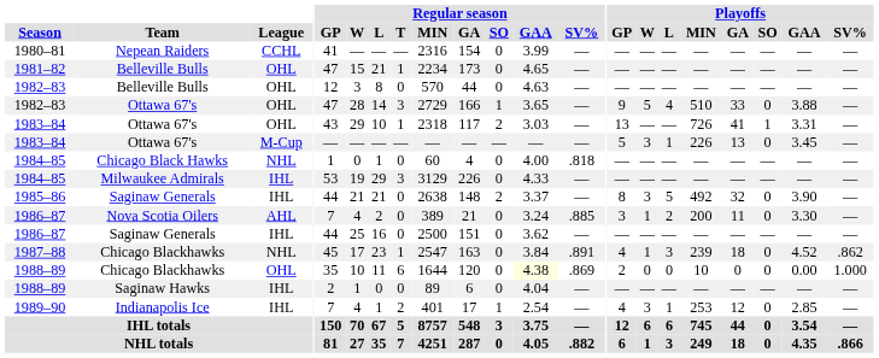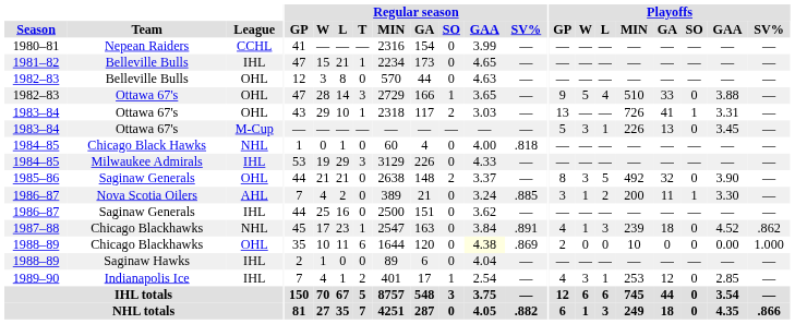 <table border="0" cellpadding="1" cellspacing="0" style="text-align:center; width:75%">
 <tr ALIGN="center" bgcolor="#e0e0e0">
 <th align="center" colspan="3" bgcolor="#ffffff"></th>
 <th align="center" rowspan="99" bgcolor="#ffffff"></th>
 <th align="center" colspan="9" bgcolor="#e0e0e0"><a href='#'>Regular season</a></th>
 <th align="center" rowspan="99" bgcolor="#ffffff"></th>
 <th align="center" colspan="8" bgcolor="#e0e0e0"><a href='#'>Playoffs</a></th>
 </tr>
 <tr ALIGN="center" bgcolor="#e0e0e0">
 <th><a href='#'>Season</a></th>
 <th>Team</th>
 <th>League</th>
 <th>GP</th>
 <th>W</th>
 <th>L</th>
 <th>T</th>
 <th>MIN</th>
 <th>GA</th>
 <th><a href='#'>SO</a></th>
 <th><a href='#'>GAA</a></th>
 <th><a href='#'>SV%</a></th>
 <th>GP</th>
 <th>W</th>
 <th>L</th>
 <th>MIN</th>
 <th>GA</th>
 <th>SO</th>
 <th>GAA</th>
 <th>SV%</th>
 </tr>
 <tr>
 <td>1980–81</td>
 <td><a href='#'>Nepean Raiders</a></td>
 <td><a href='#'>CCHL</a></td>
 <td>41</td>
 <td>—</td>
 <td>—</td>
 <td>—</td>
 <td>2316</td>
 <td>154</td>
 <td>0</td>
 <td>3.99</td>
 <td>—</td>
 <td>—</td>
 <td>—</td>
 <td>—</td>
 <td>—</td>
 <td>—</td>
 <td>—</td>
 <td>—</td>
 <td>—</td>
 </tr>
 <tr bgcolor="#f0f0f0">
 <td><a href='#'>1981–82</a></td>
 <td><a href='#'>Belleville Bulls</a></td>
-<td><a href='#'>OHL</a></td>
+<td>IHL</td>
 <td>47</td>
 <td>15</td>
 <td>21</td>
 <td>1</td>
 <td>2234</td>
 <td>173</td>
 <td>0</td>
 <td>4.65</td>
 <td>—</td>
 <td>—</td>
 <td>—</td>
 <td>—</td>
 <td>—</td>
 <td>—</td>
 <td>—</td>
 <td>—</td>
 <td>—</td>
 </tr>
 <tr>
 <td><a href='#'>1982–83</a></td>
 <td>Belleville Bulls</td>
 <td>OHL</td>
 <td>12</td>
 <td>3</td>
 <td>8</td>
 <td>0</td>
 <td>570</td>
 <td>44</td>
 <td>0</td>
 <td>4.63</td>
 <td>—</td>
 <td>—</td>
 <td>—</td>
 <td>—</td>
 <td>—</td>
 <td>—</td>
 <td>—</td>
 <td>—</td>
 <td>—</td>
 </tr>
 <tr bgcolor="#f0f0f0">
 <td>1982–83</td>
 <td><a href='#'>Ottawa 67's</a></td>
 <td>OHL</td>
 <td>47</td>
 <td>28</td>
 <td>14</td>
 <td>3</td>
 <td>2729</td>
 <td>166</td>
 <td>1</td>
 <td>3.65</td>
 <td>—</td>
 <td>9</td>
 <td>5</td>
 <td>4</td>
 <td>510</td>
 <td>33</td>
 <td>0</td>
 <td>3.88</td>
 <td>—</td>
 </tr>
 <tr>
 <td><a href='#'>1983–84</a></td>
 <td>Ottawa 67's</td>
 <td>OHL</td>
 <td>43</td>
 <td>29</td>
 <td>10</td>
 <td>1</td>
 <td>2318</td>
 <td>117</td>
 <td>2</td>
 <td>3.03</td>
 <td>—</td>
 <td>13</td>
 <td>—</td>
 <td>—</td>
 <td>726</td>
 <td>41</td>
 <td>1</td>
 <td>3.31</td>
 <td>—</td>
 </tr>
 <tr bgcolor="#f0f0f0">
 <td><a href='#'>1983–84</a></td>
 <td>Ottawa 67's</td>
 <td><a href='#'>M-Cup</a></td>
 <td>—</td>
 <td>—</td>
 <td>—</td>
 <td>—</td>
 <td>—</td>
 <td>—</td>
 <td>—</td>
 <td>—</td>
 <td>—</td>
 <td>5</td>
 <td>3</td>
 <td>1</td>
 <td>226</td>
 <td>13</td>
 <td>0</td>
 <td>3.45</td>
 <td>—</td>
 </tr>
 <tr>
 <td><a href='#'>1984–85</a></td>
 <td><a href='#'>Chicago Black Hawks</a></td>
 <td><a href='#'>NHL</a></td>
 <td>1</td>
 <td>0</td>
 <td>1</td>
 <td>0</td>
 <td>60</td>
 <td>4</td>
 <td>0</td>
 <td>4.00</td>
 <td>.818</td>
 <td>—</td>
 <td>—</td>
 <td>—</td>
 <td>—</td>
 <td>—</td>
 <td>—</td>
 <td>—</td>
 <td>—</td>
 </tr>
 <tr bgcolor="#f0f0f0">
 <td><a href='#'>1984–85</a></td>
 <td><a href='#'>Milwaukee Admirals</a></td>
 <td><a href='#'>IHL</a></td>
 <td>53</td>
 <td>19</td>
 <td>29</td>
 <td>3</td>
 <td>3129</td>
 <td>226</td>
 <td>0</td>
 <td>4.33</td>
 <td>—</td>
 <td>—</td>
 <td>—</td>
 <td>—</td>
 <td>—</td>
 <td>—</td>
 <td>—</td>
 <td>—</td>
 <td>—</td>
 </tr>
 <tr>
 <td><a href='#'>1985–86</a></td>
 <td><a href='#'>Saginaw Generals</a></td>
-<td>IHL</td>
+<td><a href='#'>OHL</a></td>
 <td>44</td>
 <td>21</td>
 <td>21</td>
 <td>0</td>
 <td>2638</td>
 <td>148</td>
 <td>2</td>
 <td>3.37</td>
 <td>—</td>
 <td>8</td>
 <td>3</td>
 <td>5</td>
 <td>492</td>
 <td>32</td>
 <td>0</td>
 <td>3.90</td>
 <td>—</td>
 </tr>
 <tr bgcolor="#f0f0f0">
 <td><a href='#'>1986–87</a></td>
 <td><a href='#'>Nova Scotia Oilers</a></td>
 <td><a href='#'>AHL</a></td>
 <td>7</td>
 <td>4</td>
 <td>2</td>
 <td>0</td>
 <td>389</td>
 <td>21</td>
 <td>0</td>
 <td>3.24</td>
 <td>.885</td>
 <td>3</td>
 <td>1</td>
 <td>2</td>
 <td>200</td>
 <td>11</td>
-<td>0</td>
+<td>1</td>
 <td>3.30</td>
 <td>—</td>
 </tr>
 <tr>
 <td><a href='#'>1986–87</a></td>
 <td>Saginaw Generals</td>
 <td>IHL</td>
 <td>44</td>
 <td>25</td>
 <td>16</td>
 <td>0</td>
 <td>2500</td>
 <td>151</td>
 <td>0</td>
 <td>3.62</td>
 <td>—</td>
 <td>—</td>
 <td>—</td>
 <td>—</td>
 <td>—</td>
 <td>—</td>
 <td>—</td>
 <td>—</td>
 <td>—</td>
 </tr>
 <tr bgcolor="#f0f0f0">
 <td><a href='#'>1987–88</a></td>
 <td>Chicago Blackhawks</td>
 <td>NHL</td>
 <td>45</td>
 <td>17</td>
 <td>23</td>
 <td>1</td>
 <td>2547</td>
 <td>163</td>
 <td>0</td>
 <td>3.84</td>
 <td>.891</td>
 <td>4</td>
 <td>1</td>
 <td>3</td>
 <td>239</td>
 <td>18</td>
 <td>0</td>
 <td>4.52</td>
 <td>.862</td>
 </tr>
 <tr>
 <td><a href='#'>1988–89</a></td>
 <td>Chicago Blackhawks</td>
 <td><a href='#'>OHL</a></td>
 <td>35</td>
 <td>10</td>
 <td>11</td>
 <td>6</td>
 <td>1644</td>
 <td>120</td>
 <td>0</td>
 <td style="background: lightyellow;">4.38</td>
 <td>.869</td>
 <td>2</td>
 <td>0</td>
 <td>0</td>
 <td>10</td>
 <td>0</td>
 <td>0</td>
 <td>0.00</td>
 <td>1.000</td>
 </tr>
 <tr bgcolor="#f0f0f0">
 <td><a href='#'>1988–89</a></td>
 <td>Saginaw Hawks</td>
 <td>IHL</td>
 <td>2</td>
 <td>1</td>
 <td>0</td>
 <td>0</td>
 <td>89</td>
 <td>6</td>
 <td>0</td>
 <td>4.04</td>
 <td>—</td>
 <td>—</td>
 <td>—</td>
 <td>—</td>
 <td>—</td>
 <td>—</td>
 <td>—</td>
 <td>—</td>
 <td>—</td>
 </tr>
 <tr>
 <td><a href='#'>1989–90</a></td>
 <td><a href='#'>Indianapolis Ice</a></td>
 <td>IHL</td>
 <td>7</td>
 <td>4</td>
 <td>1</td>
 <td>2</td>
 <td>401</td>
 <td>17</td>
 <td>1</td>
 <td>2.54</td>
 <td>—</td>
 <td>4</td>
 <td>3</td>
 <td>1</td>
 <td>253</td>
 <td>12</td>
 <td>0</td>
 <td>2.85</td>
 <td>—</td>
 </tr>
 <tr bgcolor="#e0e0e0">
 <th colspan="3">IHL totals</th>
 <th>150</th>
 <th>70</th>
 <th>67</th>
 <th>5</th>
 <th>8757</th>
 <th>548</th>
 <th>3</th>
 <th>3.75</th>
 <th>—</th>
 <th>12</th>
 <th>6</th>
 <th>6</th>
 <th>745</th>
 <th>44</th>
 <th>0</th>
 <th>3.54</th>
 <th>—</th>
 </tr>
 <tr bgcolor="#e0e0e0">
 <th colspan="3">NHL totals</th>
 <th>81</th>
 <th>27</th>
 <th>35</th>
 <th>7</th>
 <th>4251</th>
 <th>287</th>
 <th>0</th>
 <th>4.05</th>
 <th>.882</th>
 <th>6</th>
 <th>1</th>
 <th>3</th>
 <th>249</th>
 <th>18</th>
 <th>0</th>
 <th>4.35</th>
 <th>.866</th>
 </tr>
 </table>
